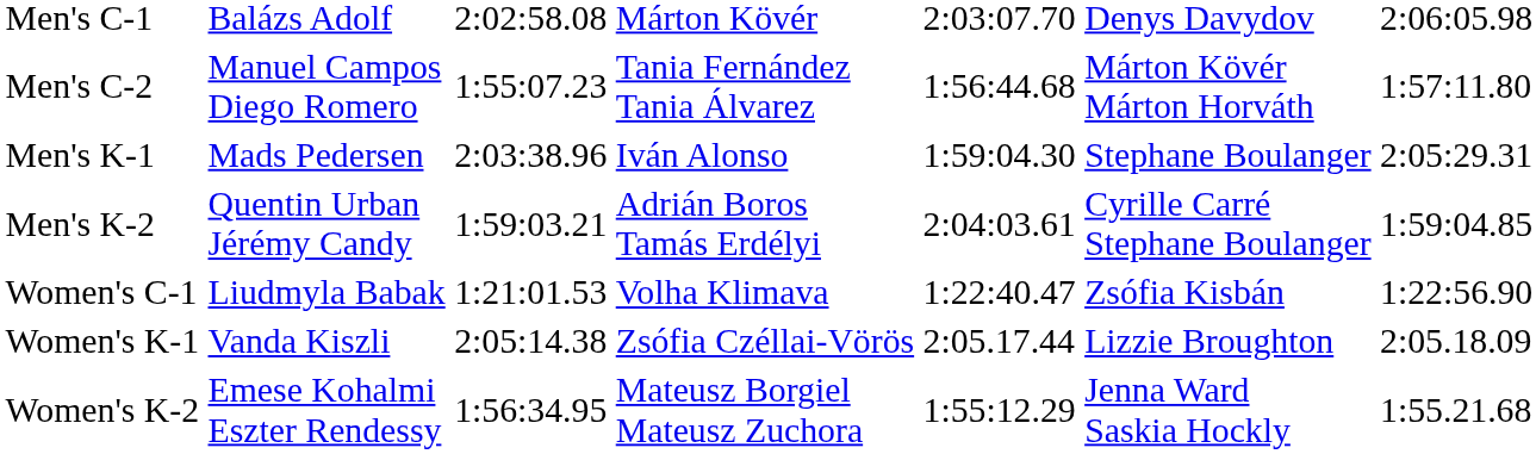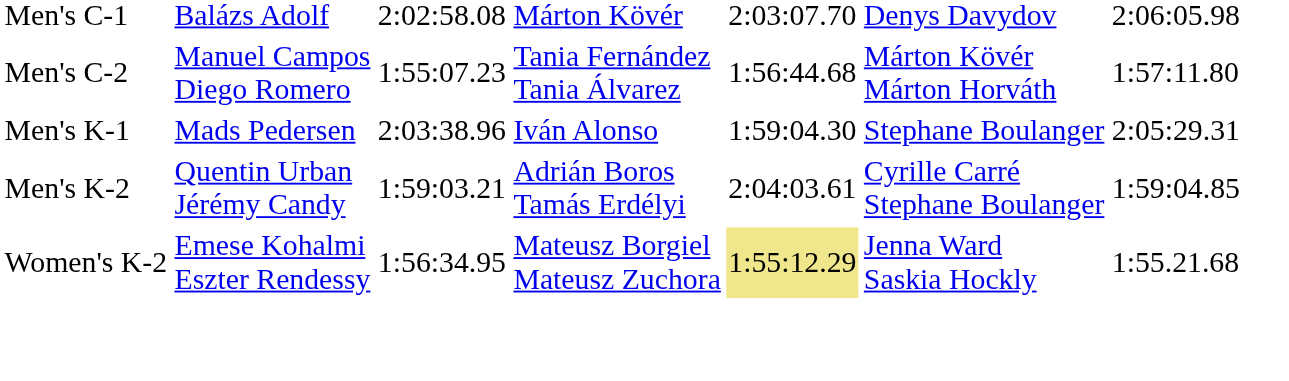 <table>
 <tr>
 <td>Men's C-1</td>
 <td><a href='#'>Balázs Adolf</a><br></td>
 <td>2:02:58.08</td>
 <td><a href='#'>Márton Kövér</a><br></td>
 <td>2:03:07.70</td>
 <td><a href='#'>Denys Davydov</a><br></td>
 <td>2:06:05.98</td>
 </tr>
 <tr>
 <td>Men's C-2</td>
 <td><a href='#'>Manuel Campos</a><br><a href='#'>Diego Romero</a><br></td>
 <td>1:55:07.23</td>
 <td><a href='#'>Tania Fernández</a><br><a href='#'>Tania Álvarez</a><br></td>
 <td>1:56:44.68</td>
 <td><a href='#'>Márton Kövér</a><br><a href='#'>Márton Horváth</a><br></td>
 <td>1:57:11.80</td>
 </tr>
 <tr>
 <td>Men's K-1</td>
 <td><a href='#'>Mads Pedersen</a><br></td>
 <td>2:03:38.96</td>
 <td><a href='#'>Iván Alonso</a><br></td>
 <td>1:59:04.30</td>
 <td><a href='#'>Stephane Boulanger</a><br></td>
 <td>2:05:29.31</td>
 </tr>
 <tr>
 <td>Men's K-2</td>
 <td><a href='#'>Quentin Urban</a><br><a href='#'>Jérémy Candy</a><br></td>
 <td>1:59:03.21</td>
 <td><a href='#'>Adrián Boros</a><br><a href='#'>Tamás Erdélyi</a><br></td>
 <td>2:04:03.61</td>
 <td><a href='#'>Cyrille Carré</a><br><a href='#'>Stephane Boulanger</a><br></td>
 <td>1:59:04.85</td>
 </tr>
 <tr>
-<td>Women's C-1</td>
-<td><a href='#'>Liudmyla Babak</a><br></td>
-<td>1:21:01.53</td>
-<td><a href='#'>Volha Klimava</a><br></td>
-<td>1:22:40.47</td>
-<td><a href='#'>Zsófia Kisbán</a><br></td>
-<td>1:22:56.90</td>
-</tr>
-<tr>
-<td>Women's K-1</td>
-<td><a href='#'>Vanda Kiszli</a><br></td>
-<td>2:05:14.38</td>
-<td><a href='#'>Zsófia Czéllai-Vörös</a><br></td>
-<td>2:05.17.44</td>
-<td><a href='#'>Lizzie Broughton</a><br></td>
-<td>2:05.18.09</td>
-</tr>
-<tr>
 <td>Women's K-2</td>
 <td><a href='#'>Emese Kohalmi</a><br><a href='#'>Eszter Rendessy</a><br></td>
 <td>1:56:34.95</td>
 <td><a href='#'>Mateusz Borgiel</a><br><a href='#'>Mateusz Zuchora</a><br></td>
-<td>1:55:12.29</td>
+<td style="background: khaki;">1:55:12.29</td>
 <td><a href='#'>Jenna Ward</a><br><a href='#'>Saskia Hockly</a><br></td>
 <td>1:55.21.68</td>
 </tr>
 </table>
